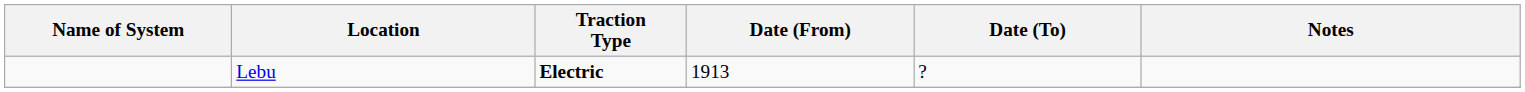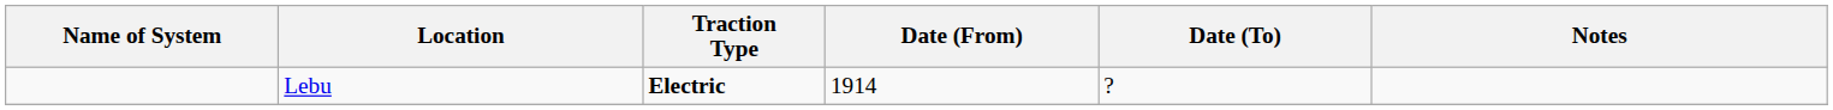 <table class="wikitable" width=100%>
 <tr>
 <th width=15%>Name of System</th>
 <th width=20%>Location</th>
 <th width=10%>Traction<br>Type</th>
 <th width=15%>Date (From)</th>
 <th width=15%>Date (To)</th>
 <th width=25%>Notes</th>
 </tr>
 <tr>
 <td> </td>
 <td><a href='#'>Lebu</a></td>
 <td><strong>Electric</strong></td>
-<td>1913</td>
+<td>1914</td>
 <td>?</td>
 <td></td>
 </tr>
 <tr>
 </tr>
 </table>
